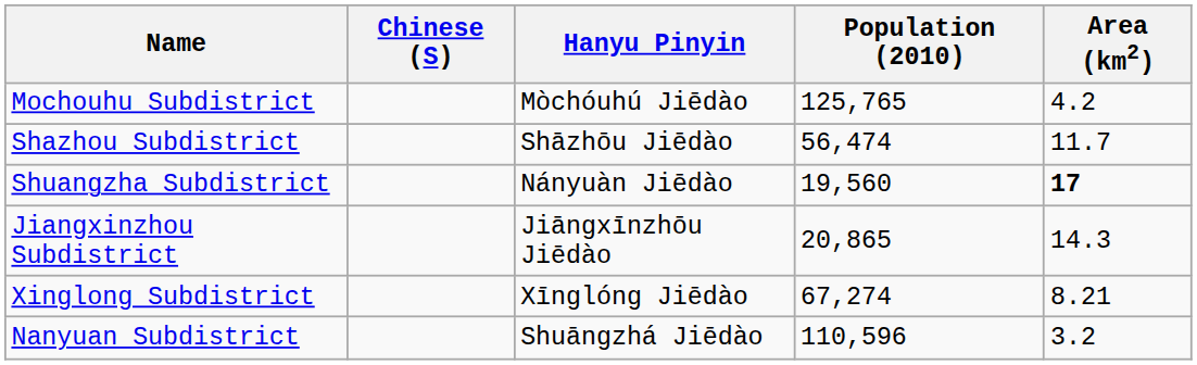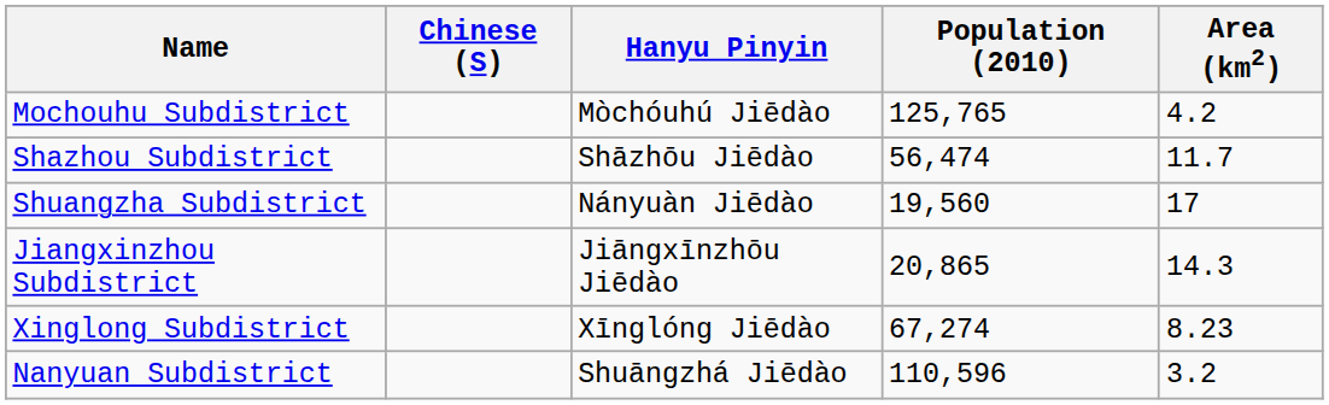 <table class="wikitable">
 <tr>
 <th>Name</th>
 <th><a href='#'>Chinese</a> (<a href='#'>S</a>)</th>
 <th><a href='#'>Hanyu Pinyin</a></th>
 <th>Population (2010)</th>
 <th>Area (km<sup>2</sup>)</th>
 </tr>
 <tr>
 <td><a href='#'>Mochouhu Subdistrict</a></td>
 <td></td>
 <td>Mòchóuhú Jiēdào</td>
 <td>125,765</td>
 <td>4.2</td>
 </tr>
 <tr>
 <td><a href='#'>Shazhou Subdistrict</a></td>
 <td></td>
 <td>Shāzhōu Jiēdào</td>
 <td>56,474</td>
 <td>11.7</td>
 </tr>
 <tr>
 <td><a href='#'>Shuangzha Subdistrict</a></td>
 <td></td>
 <td>Nányuàn Jiēdào</td>
 <td>19,560</td>
-<td><strong>17</strong></td>
+<td>17</td>
 </tr>
 <tr>
 <td><a href='#'>Jiangxinzhou Subdistrict</a></td>
 <td></td>
 <td>Jiāngxīnzhōu Jiēdào</td>
 <td>20,865</td>
 <td>14.3</td>
 </tr>
 <tr>
 <td><a href='#'>Xinglong Subdistrict</a></td>
 <td></td>
 <td>Xīnglóng Jiēdào</td>
 <td>67,274</td>
-<td>8.21</td>
+<td>8.23</td>
 </tr>
 <tr>
 <td><a href='#'>Nanyuan Subdistrict</a></td>
 <td></td>
 <td>Shuāngzhá Jiēdào</td>
 <td>110,596</td>
 <td>3.2</td>
 </tr>
 </table>
